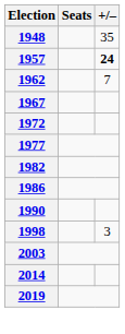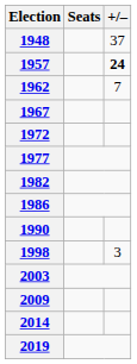 <table class="wikitable" style="text-align: center">
 <tr>
 <th>Election</th>
 <th>Seats</th>
 <th>+/–</th>
 </tr>
 <tr>
 <th><a href='#'>1948</a></th>
 <td></td>
-<td> 35</td>
+<td> 37</td>
 </tr>
 <tr>
 <th><a href='#'>1957</a></th>
 <td></td>
 <td><strong> 24</strong></td>
 </tr>
 <tr>
 <th><a href='#'>1962</a></th>
 <td></td>
 <td> 7</td>
 </tr>
 <tr>
 <th><a href='#'>1967</a></th>
 <td></td>
 <td></td>
 </tr>
 <tr>
 <th><a href='#'>1972</a></th>
 <td></td>
 <td></td>
 </tr>
 <tr>
 <th><a href='#'>1977</a></th>
 <td colspan="2"></td>
 </tr>
 <tr>
 <th><a href='#'>1982</a></th>
 <td colspan="2"></td>
 </tr>
 <tr>
 <th><a href='#'>1986</a></th>
 <td colspan="2"></td>
 </tr>
 <tr>
 <th><a href='#'>1990</a></th>
 <td></td>
 <td></td>
 </tr>
 <tr>
 <th><a href='#'>1998</a></th>
 <td></td>
 <td> 3</td>
 </tr>
 <tr>
 <th><a href='#'>2003</a></th>
 <td colspan="2"></td>
 </tr>
 <tr>
+<th><a href='#'>2009</a></th>
+<td></td>
+<td></td>
+</tr>
+<tr>
 <th><a href='#'>2014</a></th>
 <td></td>
 <td></td>
 </tr>
 <tr>
 <th><a href='#'>2019</a></th>
 <td colspan="2"></td>
 </tr>
 </table>
